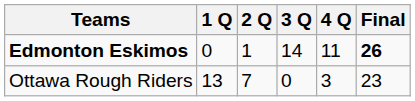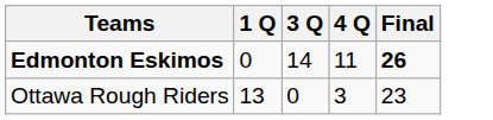 <table class="wikitable">
 <tr>
 <th>Teams</th>
 <th>1 Q</th>
-<th>2 Q</th>
 <th>3 Q</th>
 <th>4 Q</th>
 <th>Final</th>
 </tr>
 <tr>
 <td><strong>Edmonton Eskimos</strong></td>
 <td>0</td>
-<td>1</td>
 <td>14</td>
 <td>11</td>
 <td><strong>26</strong></td>
 </tr>
 <tr>
 <td>Ottawa Rough Riders</td>
 <td>13</td>
-<td>7</td>
 <td>0</td>
 <td>3</td>
 <td>23</td>
 </tr>
 </table>
